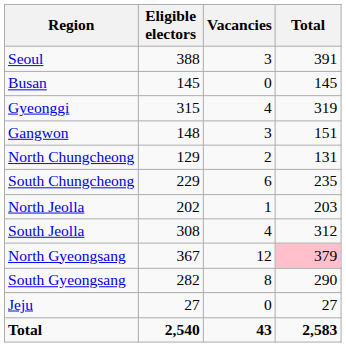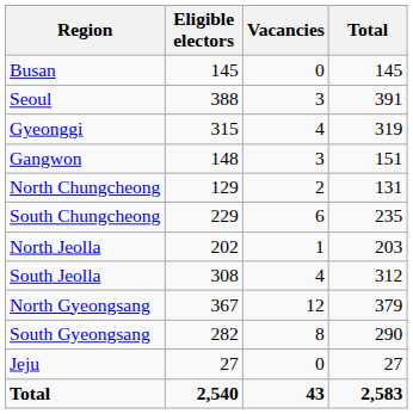 <table class="wikitable" style="text-align:right">
 <tr>
 <th>Region</th>
 <th style="width:60px; ">Eligible electors</th>
 <th style="width:60px; ">Vacancies</th>
 <th style="width:60px; ">Total</th>
 </tr>
 <tr>
+<td align="left"><a href='#'>Busan</a></td>
+<td>145</td>
+<td>0</td>
+<td>145</td>
+</tr>
+<tr>
 <td align="left"><a href='#'>Seoul</a></td>
 <td>388</td>
 <td>3</td>
 <td>391</td>
-</tr>
-<tr>
-<td align="left"><a href='#'>Busan</a></td>
-<td>145</td>
-<td>0</td>
-<td>145</td>
 </tr>
 <tr>
 <td align="left"><a href='#'>Gyeonggi</a></td>
 <td>315</td>
 <td>4</td>
 <td>319</td>
 </tr>
 <tr>
 <td align="left"><a href='#'>Gangwon</a></td>
 <td>148</td>
 <td>3</td>
 <td>151</td>
 </tr>
 <tr>
 <td align="left"><a href='#'>North Chungcheong</a></td>
 <td>129</td>
 <td>2</td>
 <td>131</td>
 </tr>
 <tr>
 <td align="left"><a href='#'>South Chungcheong</a></td>
 <td>229</td>
 <td>6</td>
 <td>235</td>
 </tr>
 <tr>
 <td align="left"><a href='#'>North Jeolla</a></td>
 <td>202</td>
 <td>1</td>
 <td>203</td>
 </tr>
 <tr>
 <td align="left"><a href='#'>South Jeolla</a></td>
 <td>308</td>
 <td>4</td>
 <td>312</td>
 </tr>
 <tr>
 <td align="left"><a href='#'>North Gyeongsang</a></td>
 <td>367</td>
 <td>12</td>
-<td style="background: pink;">379</td>
+<td>379</td>
 </tr>
 <tr>
 <td align="left"><a href='#'>South Gyeongsang</a></td>
 <td>282</td>
 <td>8</td>
 <td>290</td>
 </tr>
 <tr>
 <td align="left"><a href='#'>Jeju</a></td>
 <td>27</td>
 <td>0</td>
 <td>27</td>
 </tr>
 <tr>
 <td align="left"><strong>Total</strong></td>
 <td><strong>2,540</strong></td>
 <td><strong>43</strong></td>
 <td><strong>2,583</strong></td>
 </tr>
 </table>
